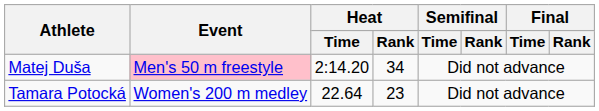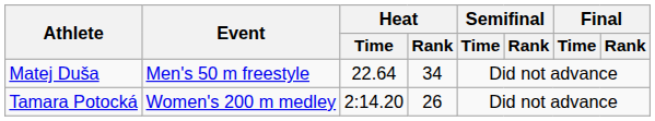 <table class=wikitable style="text-align:center; font-size:90%">
 <tr>
 <th rowspan=2>Athlete</th>
 <th rowspan=2>Event</th>
 <th colspan=2>Heat</th>
 <th colspan=2>Semifinal</th>
 <th colspan=2>Final</th>
 </tr>
 <tr style="font-size:95%">
 <th>Time</th>
 <th>Rank</th>
 <th>Time</th>
 <th>Rank</th>
 <th>Time</th>
 <th>Rank</th>
 </tr>
 <tr>
 <td align=left><a href='#'>Matej Duša</a></td>
-<td align=left style="background: pink;"><a href='#'>Men's 50 m freestyle</a></td>
-<td>2:14.20</td>
+<td align=left><a href='#'>Men's 50 m freestyle</a></td>
+<td>22.64</td>
 <td>34</td>
 <td colspan="4">Did not advance</td>
 </tr>
 <tr>
 <td align=left><a href='#'>Tamara Potocká</a></td>
 <td align=left><a href='#'>Women's 200 m medley</a></td>
-<td>22.64</td>
-<td>23</td>
+<td>2:14.20</td>
+<td>26</td>
 <td colspan="4">Did not advance</td>
 </tr>
 </table>
